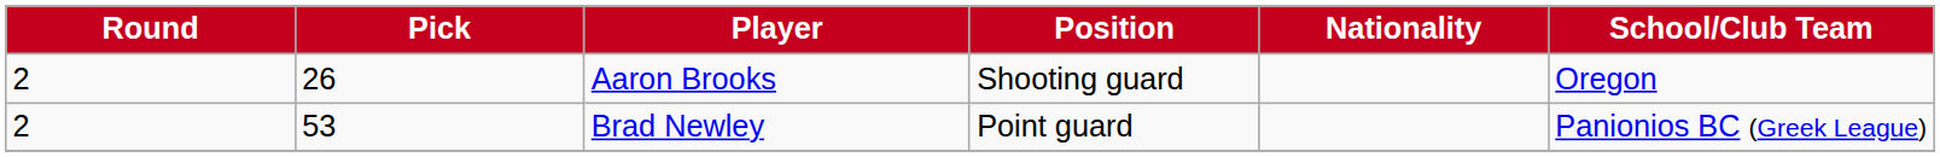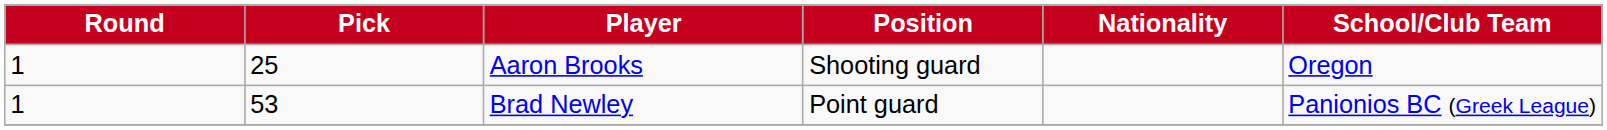 <table class="wikitable sortable sortable">
 <tr>
 <th style="background:#c5001e;color:white" width="15%">Round</th>
 <th style="background:#c5001e;color:white" width="15%">Pick</th>
 <th style="background:#c5001e;color:white" width="20%">Player</th>
 <th style="background:#c5001e;color:white" width="15%">Position</th>
 <th style="background:#c5001e;color:white" width="15%">Nationality</th>
 <th style="background:#c5001e;color:white" width="20%">School/Club Team</th>
 </tr>
 <tr>
-<td>2</td>
-<td>26</td>
+<td>1</td>
+<td>25</td>
 <td><a href='#'>Aaron Brooks</a></td>
 <td>Shooting guard</td>
 <td></td>
 <td><a href='#'>Oregon</a></td>
 </tr>
 <tr>
-<td>2</td>
+<td>1</td>
 <td>53</td>
 <td><a href='#'>Brad Newley</a></td>
 <td>Point guard</td>
 <td></td>
 <td><a href='#'>Panionios BC</a> <small>(<a href='#'>Greek League</a>)</small></td>
 </tr>
 <tr>
 </tr>
 </table>
